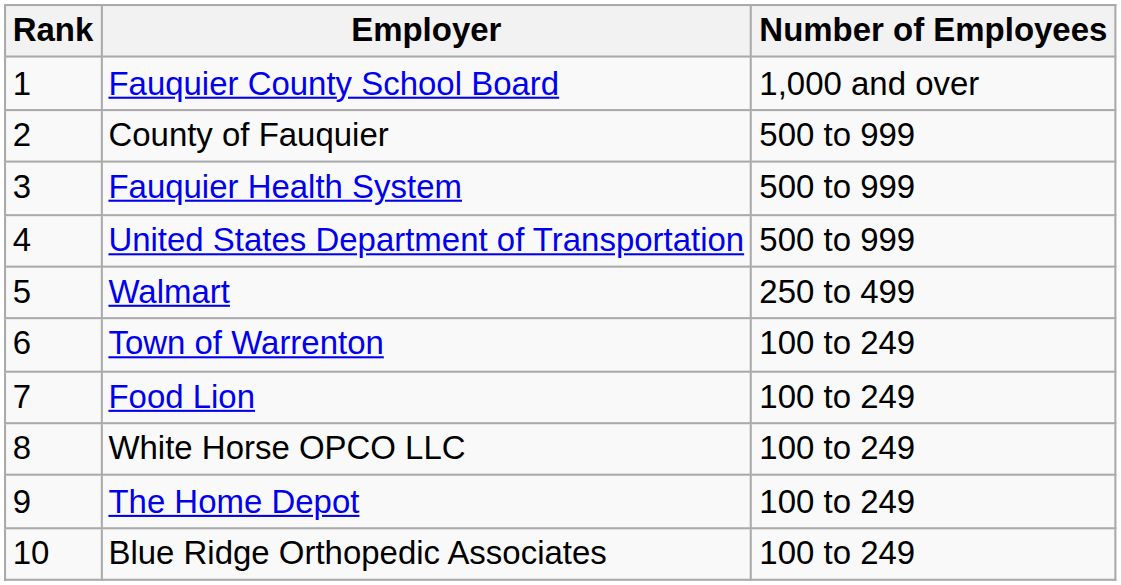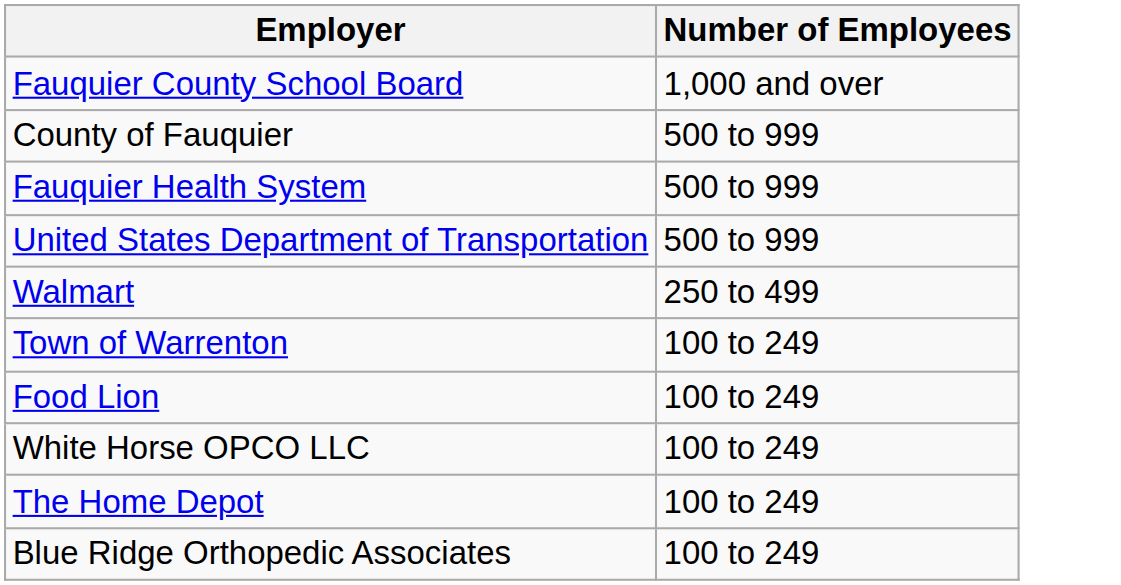 <table class="wikitable">
 <tr>
-<th>Rank</th>
 <th>Employer</th>
 <th>Number of Employees</th>
 </tr>
 <tr>
-<td>1</td>
 <td><a href='#'>Fauquier County School Board</a></td>
 <td>1,000 and over</td>
 </tr>
 <tr>
-<td>2</td>
 <td>County of Fauquier</td>
 <td>500 to 999</td>
 </tr>
 <tr>
-<td>3</td>
 <td><a href='#'>Fauquier Health System</a></td>
 <td>500 to 999</td>
 </tr>
 <tr>
-<td>4</td>
 <td><a href='#'>United States Department of Transportation</a></td>
 <td>500 to 999</td>
 </tr>
 <tr>
-<td>5</td>
 <td><a href='#'>Walmart</a></td>
 <td>250 to 499</td>
 </tr>
 <tr>
-<td>6</td>
 <td><a href='#'>Town of Warrenton</a></td>
 <td>100 to 249</td>
 </tr>
 <tr>
-<td>7</td>
 <td><a href='#'>Food Lion</a></td>
 <td>100 to 249</td>
 </tr>
 <tr>
-<td>8</td>
 <td>White Horse OPCO LLC</td>
 <td>100 to 249</td>
 </tr>
 <tr>
-<td>9</td>
 <td><a href='#'>The Home Depot</a></td>
 <td>100 to 249</td>
 </tr>
 <tr>
-<td>10</td>
 <td>Blue Ridge Orthopedic Associates</td>
 <td>100 to 249</td>
 </tr>
 </table>
